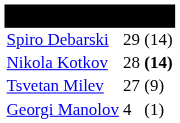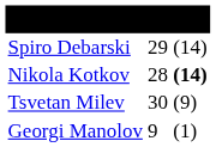 <table class="toccolours" border="0" cellpadding="2" cellspacing="0" align="left" style="margin:0.5em;">
 <tr>
 <th colspan="4" align="center" bgcolor="#000000"><span>Forwards</span></th>
 </tr>
 <tr>
 <td> <a href='#'>Spiro Debarski</a></td>
 <td>29</td>
 <td>(14)</td>
 </tr>
 <tr>
 <td> <a href='#'>Nikola Kotkov</a></td>
 <td>28</td>
 <td><strong>(14)</strong></td>
 </tr>
 <tr>
 <td> <a href='#'>Tsvetan Milev</a></td>
-<td>27</td>
+<td>30</td>
 <td>(9)</td>
 </tr>
 <tr>
 <td> <a href='#'>Georgi Manolov</a></td>
-<td>4</td>
+<td>9</td>
 <td>(1)</td>
 </tr>
 <tr>
 </tr>
 </table>
